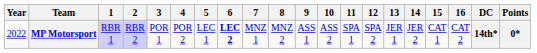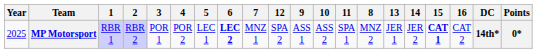 <table class="wikitable" style="text-align:center; font-size:85%">
 <tr>
 <th>Year</th>
 <th>Team</th>
 <th>1</th>
 <th>2</th>
 <th>3</th>
 <th>4</th>
 <th>5</th>
 <th>6</th>
 <th>7</th>
-<th>8</th>
+<th>12</th>
 <th>9</th>
 <th>10</th>
 <th>11</th>
-<th>12</th>
+<th>8</th>
 <th>13</th>
 <th>14</th>
 <th>15</th>
 <th>16</th>
 <th>DC</th>
 <th>Points</th>
 </tr>
 <tr>
-<td><a href='#'>2022</a></td>
+<td><a href='#'>2025</a></td>
 <th nowrap><a href='#'>MP Motorsport</a></th>
 <td style="background:#CFCFFF"><a href='#'>RBR<br>1</a><br></td>
 <td style="background:#CFCFFF"><a href='#'>RBR<br>2</a><br></td>
 <td><a href='#'>POR<br>1</a></td>
 <td><a href='#'>POR<br>2</a></td>
 <td><a href='#'>LEC<br>1</a></td>
 <td><strong><a href='#'>LEC<br>2</a></strong></td>
 <td><a href='#'>MNZ<br>1</a></td>
-<td><a href='#'>MNZ<br>2</a></td>
+<td><a href='#'>SPA<br>2</a></td>
 <td><a href='#'>ASS<br>1</a></td>
 <td><a href='#'>ASS<br>2</a></td>
 <td><a href='#'>SPA<br>1</a></td>
-<td><a href='#'>SPA<br>2</a></td>
+<td><a href='#'>MNZ<br>2</a></td>
 <td><a href='#'>JER<br>1</a></td>
 <td><a href='#'>JER<br>2</a></td>
-<td><a href='#'>CAT<br>1</a></td>
+<td><strong><a href='#'>CAT<br>1</a></strong></td>
 <td><a href='#'>CAT<br>2</a></td>
 <th>14th*</th>
 <th>0*</th>
 </tr>
 </table>
